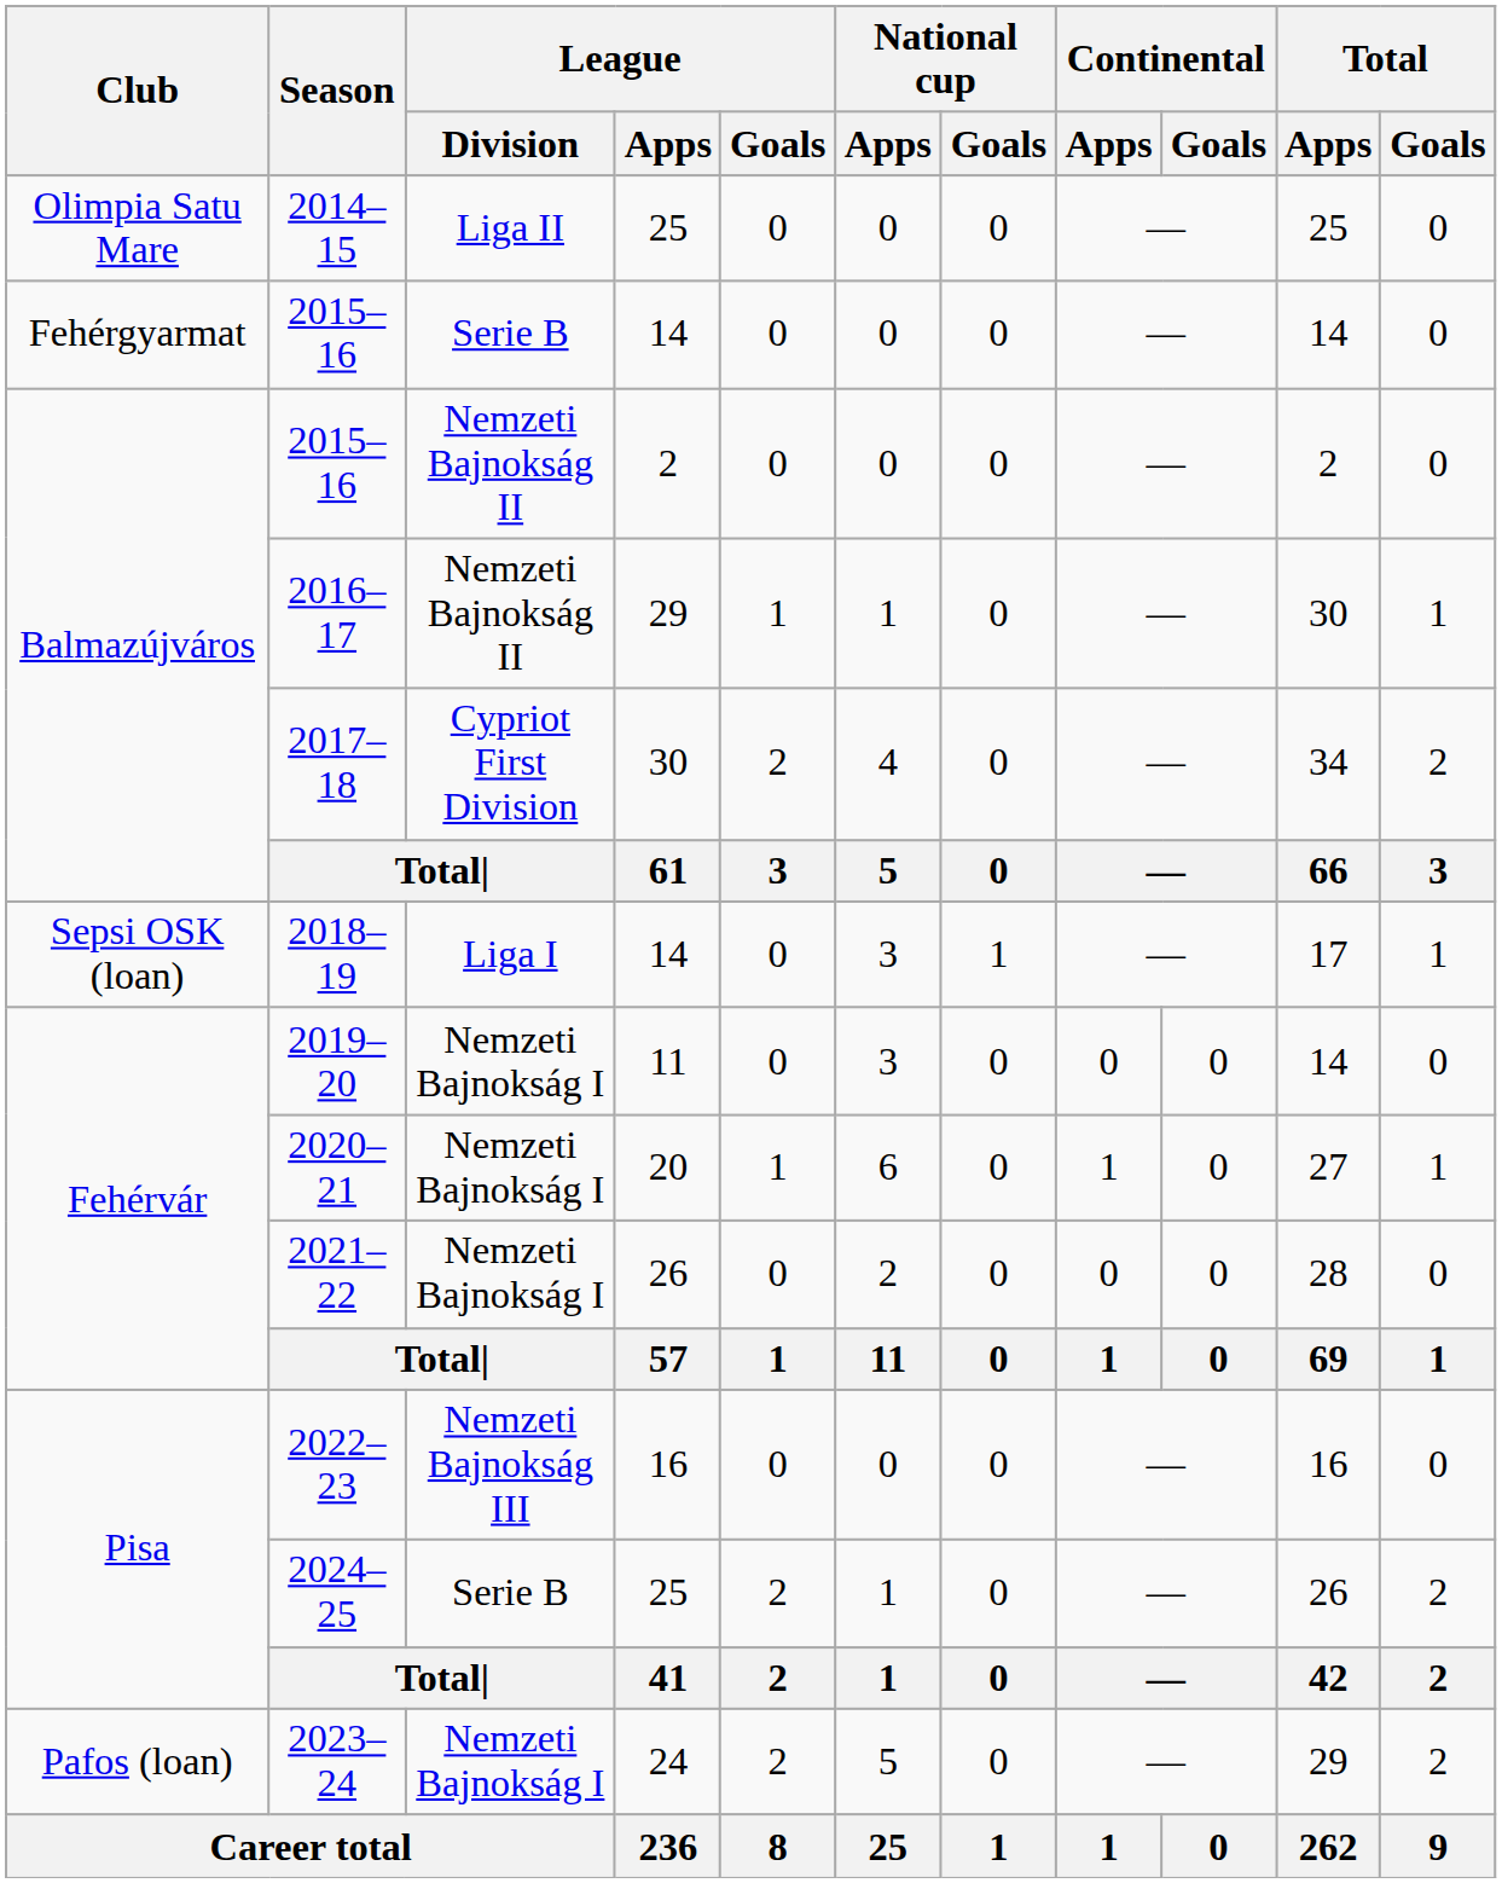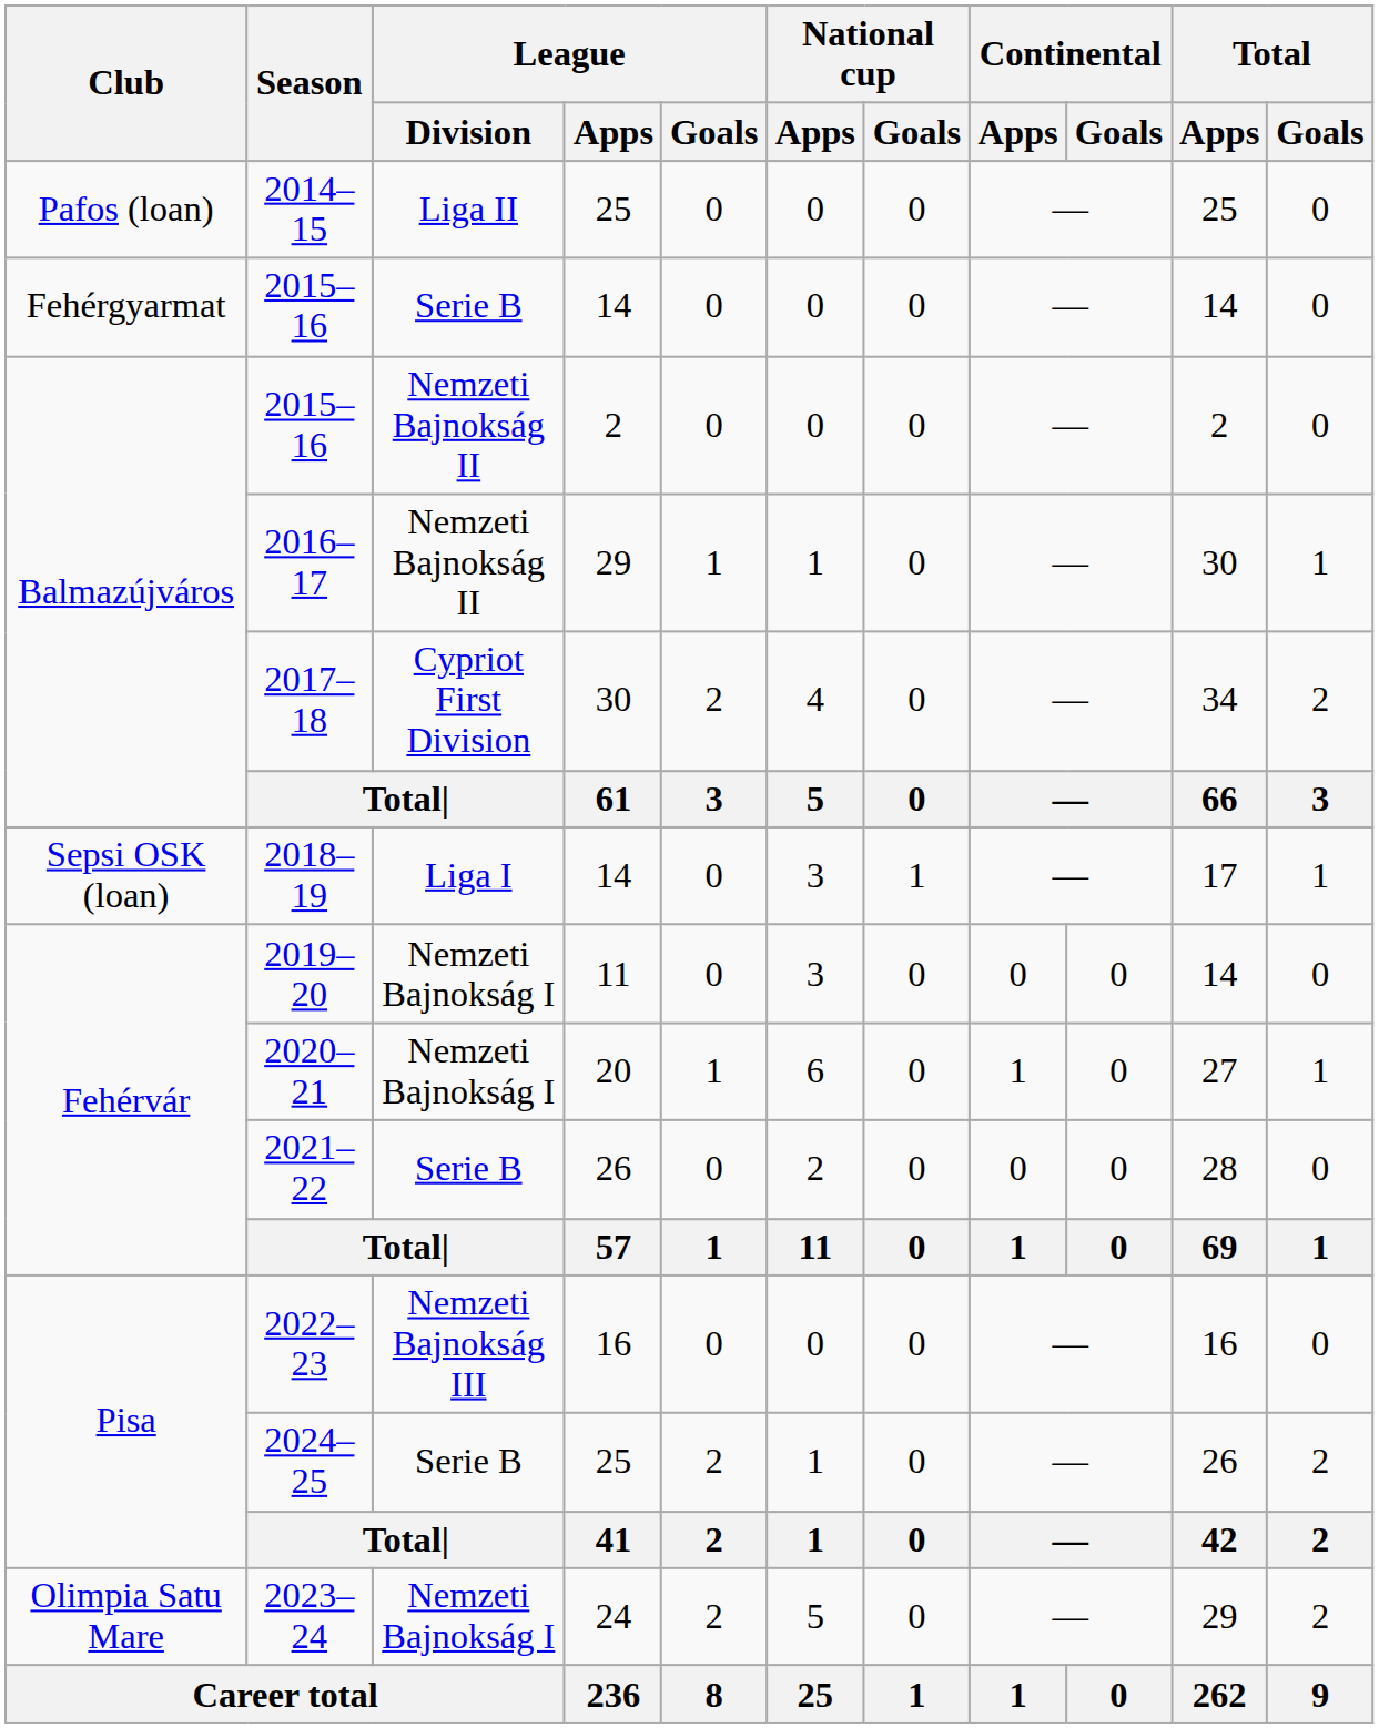 <table class="wikitable" style="text-align:center">
 <tr>
 <th rowspan="2">Club</th>
 <th rowspan="2">Season</th>
 <th colspan="3">League</th>
 <th colspan="2">National cup</th>
 <th colspan="2">Continental</th>
 <th colspan="3">Total</th>
 </tr>
 <tr>
 <th>Division</th>
 <th>Apps</th>
 <th>Goals</th>
 <th>Apps</th>
 <th>Goals</th>
 <th>Apps</th>
 <th>Goals</th>
 <th>Apps</th>
 <th>Goals</th>
 </tr>
 <tr>
-<td><a href='#'>Olimpia Satu Mare</a></td>
+<td><a href='#'>Pafos</a> (loan)</td>
 <td><a href='#'>2014–15</a></td>
 <td><a href='#'>Liga II</a></td>
 <td>25</td>
 <td>0</td>
 <td>0</td>
 <td>0</td>
 <td colspan="2">—</td>
 <td>25</td>
 <td>0</td>
 </tr>
 <tr>
 <td>Fehérgyarmat</td>
 <td><a href='#'>2015–16</a></td>
 <td><a href='#'>Serie B</a></td>
 <td>14</td>
 <td>0</td>
 <td>0</td>
 <td>0</td>
 <td colspan="2">—</td>
 <td>14</td>
 <td>0</td>
 </tr>
 <tr>
 <td rowspan="4"><a href='#'>Balmazújváros</a></td>
 <td><a href='#'>2015–16</a></td>
 <td><a href='#'>Nemzeti Bajnokság II</a></td>
 <td>2</td>
 <td>0</td>
 <td>0</td>
 <td>0</td>
 <td colspan="2">—</td>
 <td>2</td>
 <td>0</td>
 </tr>
 <tr>
 <td><a href='#'>2016–17</a></td>
 <td>Nemzeti Bajnokság II</td>
 <td>29</td>
 <td>1</td>
 <td>1</td>
 <td>0</td>
 <td colspan="2">—</td>
 <td>30</td>
 <td>1</td>
 </tr>
 <tr>
 <td><a href='#'>2017–18</a></td>
 <td><a href='#'>Cypriot First Division</a></td>
 <td>30</td>
 <td>2</td>
 <td>4</td>
 <td>0</td>
 <td colspan="2">—</td>
 <td>34</td>
 <td>2</td>
 </tr>
 <tr>
 <th colspan="2">Total|</th>
 <th>61</th>
 <th>3</th>
 <th>5</th>
 <th>0</th>
 <th colspan="2">—</th>
 <th>66</th>
 <th>3</th>
 </tr>
 <tr>
 <td><a href='#'>Sepsi OSK</a> (loan)</td>
 <td><a href='#'>2018–19</a></td>
 <td><a href='#'>Liga I</a></td>
 <td>14</td>
 <td>0</td>
 <td>3</td>
 <td>1</td>
 <td colspan="2">—</td>
 <td>17</td>
 <td>1</td>
 </tr>
 <tr>
 <td rowspan="4"><a href='#'>Fehérvár</a></td>
 <td><a href='#'>2019–20</a></td>
 <td>Nemzeti Bajnokság I</td>
 <td>11</td>
 <td>0</td>
 <td>3</td>
 <td>0</td>
 <td>0</td>
 <td>0</td>
 <td>14</td>
 <td>0</td>
 </tr>
 <tr>
 <td><a href='#'>2020–21</a></td>
 <td>Nemzeti Bajnokság I</td>
 <td>20</td>
 <td>1</td>
 <td>6</td>
 <td>0</td>
 <td>1</td>
 <td>0</td>
 <td>27</td>
 <td>1</td>
 </tr>
 <tr>
 <td><a href='#'>2021–22</a></td>
-<td>Nemzeti Bajnokság I</td>
+<td><a href='#'>Serie B</a></td>
 <td>26</td>
 <td>0</td>
 <td>2</td>
 <td>0</td>
 <td>0</td>
 <td>0</td>
 <td>28</td>
 <td>0</td>
 </tr>
 <tr>
 <th colspan="2">Total|</th>
 <th>57</th>
 <th>1</th>
 <th>11</th>
 <th>0</th>
 <th>1</th>
 <th>0</th>
 <th>69</th>
 <th>1</th>
 </tr>
 <tr>
 <td rowspan="3"><a href='#'>Pisa</a></td>
 <td><a href='#'>2022–23</a></td>
 <td><a href='#'>Nemzeti Bajnokság III</a></td>
 <td>16</td>
 <td>0</td>
 <td>0</td>
 <td>0</td>
 <td colspan="2">—</td>
 <td>16</td>
 <td>0</td>
 </tr>
 <tr>
 <td><a href='#'>2024–25</a></td>
 <td>Serie B</td>
 <td>25</td>
 <td>2</td>
 <td>1</td>
 <td>0</td>
 <td colspan="2">—</td>
 <td>26</td>
 <td>2</td>
 </tr>
 <tr>
 <th colspan="2">Total|</th>
 <th>41</th>
 <th>2</th>
 <th>1</th>
 <th>0</th>
 <th colspan="2">—</th>
 <th>42</th>
 <th>2</th>
 </tr>
 <tr>
-<td><a href='#'>Pafos</a> (loan)</td>
+<td><a href='#'>Olimpia Satu Mare</a></td>
 <td><a href='#'>2023–24</a></td>
 <td><a href='#'>Nemzeti Bajnokság I</a></td>
 <td>24</td>
 <td>2</td>
 <td>5</td>
 <td>0</td>
 <td colspan="2">—</td>
 <td>29</td>
 <td>2</td>
 </tr>
 <tr>
 <th colspan="3">Career total</th>
 <th>236</th>
 <th>8</th>
 <th>25</th>
 <th>1</th>
 <th>1</th>
 <th>0</th>
 <th>262</th>
 <th>9</th>
 </tr>
 </table>
